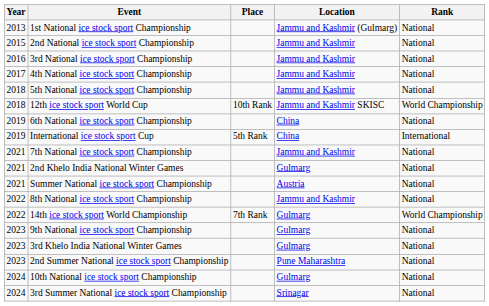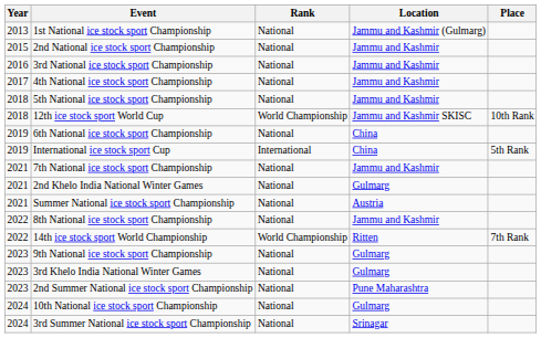 <table class="wikitable sortable" style="font-size: 80%;">
 <tr>
 <th>Year</th>
 <th>Event</th>
+<th>Rank</th>
+<th>Location</th>
 <th>Place</th>
-<th>Location</th>
-<th>Rank</th>
 </tr>
 <tr>
 <td>2013</td>
 <td>1st National <a href='#'>ice stock sport</a> Championship</td>
+<td>National</td>
+<td><a href='#'>Jammu and Kashmir</a> (Gulmarg) </td>
 <td></td>
-<td><a href='#'>Jammu and Kashmir</a> (Gulmarg) </td>
-<td>National</td>
 </tr>
 <tr>
 <td>2015</td>
 <td>2nd National <a href='#'>ice stock sport</a> Championship</td>
+<td>National</td>
+<td><a href='#'>Jammu and Kashmir</a> </td>
 <td></td>
-<td><a href='#'>Jammu and Kashmir</a> </td>
-<td>National</td>
 </tr>
 <tr>
 <td>2016</td>
 <td>3rd National <a href='#'>ice stock sport</a> Championship</td>
+<td>National</td>
+<td><a href='#'>Jammu and Kashmir</a> </td>
 <td></td>
-<td><a href='#'>Jammu and Kashmir</a> </td>
-<td>National</td>
 </tr>
 <tr>
 <td>2017</td>
 <td>4th National <a href='#'>ice stock sport</a> Championship</td>
+<td>National</td>
+<td><a href='#'>Jammu and Kashmir</a> </td>
 <td></td>
-<td><a href='#'>Jammu and Kashmir</a> </td>
-<td>National</td>
 </tr>
 <tr>
 <td>2018</td>
 <td>5th National <a href='#'>ice stock sport</a> Championship</td>
+<td>National</td>
+<td><a href='#'>Jammu and Kashmir</a> </td>
 <td> </td>
-<td><a href='#'>Jammu and Kashmir</a> </td>
-<td>National</td>
 </tr>
 <tr>
 <td>2018</td>
 <td>12th <a href='#'>ice stock sport</a> World Cup</td>
+<td>World Championship</td>
+<td><a href='#'>Jammu and Kashmir</a>  SKISC</td>
 <td>10th Rank</td>
-<td><a href='#'>Jammu and Kashmir</a>  SKISC</td>
-<td>World Championship</td>
 </tr>
 <tr>
 <td>2019</td>
 <td>6th National <a href='#'>ice stock sport</a> Championship</td>
+<td>National</td>
+<td><a href='#'>China</a> </td>
 <td>  </td>
-<td><a href='#'>China</a> </td>
-<td>National</td>
 </tr>
 <tr>
 <td>2019</td>
 <td>International <a href='#'>ice stock sport</a> Cup</td>
+<td>International</td>
+<td><a href='#'>China</a> </td>
 <td>5th Rank</td>
-<td><a href='#'>China</a> </td>
-<td>International</td>
 </tr>
 <tr>
 <td>2021</td>
 <td>7th National <a href='#'>ice stock sport</a> Championship</td>
+<td>National</td>
+<td><a href='#'>Jammu and Kashmir</a> </td>
 <td> </td>
-<td><a href='#'>Jammu and Kashmir</a> </td>
-<td>National</td>
 </tr>
 <tr>
 <td>2021</td>
 <td>2nd Khelo India National Winter Games</td>
+<td>National</td>
+<td><a href='#'>Gulmarg</a> </td>
 <td>  </td>
-<td><a href='#'>Gulmarg</a> </td>
-<td>National</td>
 </tr>
 <tr>
 <td>2021</td>
 <td>Summer National <a href='#'>ice stock sport</a> Championship</td>
+<td>National</td>
+<td><a href='#'>Austria</a> </td>
 <td>   </td>
-<td><a href='#'>Austria</a> </td>
-<td>National</td>
 </tr>
 <tr>
 <td>2022</td>
 <td>8th National <a href='#'>ice stock sport</a> Championship</td>
+<td>National</td>
+<td><a href='#'>Jammu and Kashmir</a> </td>
 <td> </td>
-<td><a href='#'>Jammu and Kashmir</a> </td>
-<td>National</td>
 </tr>
 <tr>
 <td>2022</td>
 <td>14th <a href='#'>ice stock sport</a> World Championship</td>
+<td>World Championship</td>
+<td><a href='#'>Ritten</a> </td>
 <td>7th Rank</td>
-<td><a href='#'>Gulmarg</a> </td>
-<td>World Championship</td>
 </tr>
 <tr>
 <td>2023</td>
 <td>9th National <a href='#'>ice stock sport</a> Championship</td>
+<td>National</td>
+<td><a href='#'>Gulmarg</a> </td>
 <td>    </td>
-<td><a href='#'>Gulmarg</a> </td>
-<td>National</td>
 </tr>
 <tr>
 <td>2023</td>
 <td>3rd Khelo India National Winter Games</td>
+<td>National</td>
+<td><a href='#'>Gulmarg</a> </td>
 <td>   </td>
-<td><a href='#'>Gulmarg</a> </td>
-<td>National</td>
 </tr>
 <tr>
 <td>2023</td>
 <td>2nd Summer National <a href='#'>ice stock sport</a>  Championship</td>
+<td>National</td>
+<td><a href='#'>Pune Maharashtra</a> </td>
 <td>  </td>
-<td><a href='#'>Pune Maharashtra</a> </td>
-<td>National</td>
 </tr>
 <tr>
 <td>2024</td>
 <td>10th National <a href='#'>ice stock sport</a> Championship</td>
+<td>National</td>
+<td><a href='#'>Gulmarg</a> </td>
 <td>   </td>
-<td><a href='#'>Gulmarg</a> </td>
-<td>National</td>
 </tr>
 <tr>
 <td>2024</td>
 <td>3rd Summer National <a href='#'>ice stock sport</a>  Championship</td>
+<td>National</td>
+<td><a href='#'>Srinagar</a> </td>
 <td>      </td>
-<td><a href='#'>Srinagar</a> </td>
-<td>National</td>
 </tr>
 </table>
